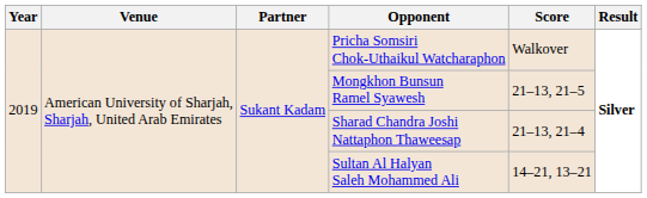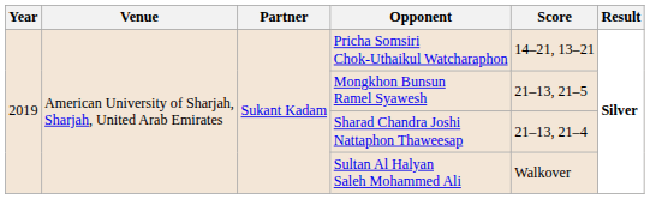 <table class="sortable wikitable" style="font-size: 90%;">
 <tr>
 <th>Year</th>
 <th>Venue</th>
 <th>Partner</th>
 <th>Opponent</th>
 <th>Score</th>
 <th>Result</th>
 </tr>
 <tr style="background:#F3E6D7">
 <td rowspan="4" align="center">2019</td>
 <td rowspan="4" align="left">American University of Sharjah,<br><a href='#'>Sharjah</a>, United Arab Emirates</td>
 <td rowspan="4" align="left"> <a href='#'>Sukant Kadam</a></td>
 <td align="left"> <a href='#'>Pricha Somsiri</a> <br>  <a href='#'>Chok-Uthaikul Watcharaphon</a></td>
-<td align="left">Walkover</td>
+<td align="left">14–21, 13–21</td>
 <td rowspan="4" style="text-align:left; background:white"> <strong>Silver</strong></td>
 </tr>
 <tr style="background:#F3E6D7">
 <td align="left"> <a href='#'>Mongkhon Bunsun</a> <br>  <a href='#'>Ramel Syawesh</a></td>
 <td align="left">21–13, 21–5</td>
 </tr>
 <tr style="background:#F3E6D7">
 <td align="left"> <a href='#'>Sharad Chandra Joshi</a> <br>  <a href='#'>Nattaphon Thaweesap</a></td>
 <td align="left">21–13, 21–4</td>
 </tr>
 <tr style="background:#F3E6D7">
 <td align="left"> <a href='#'>Sultan Al Halyan</a><br>  <a href='#'>Saleh Mohammed Ali</a></td>
-<td align="left">14–21, 13–21</td>
+<td align="left">Walkover</td>
 </tr>
 </table>
